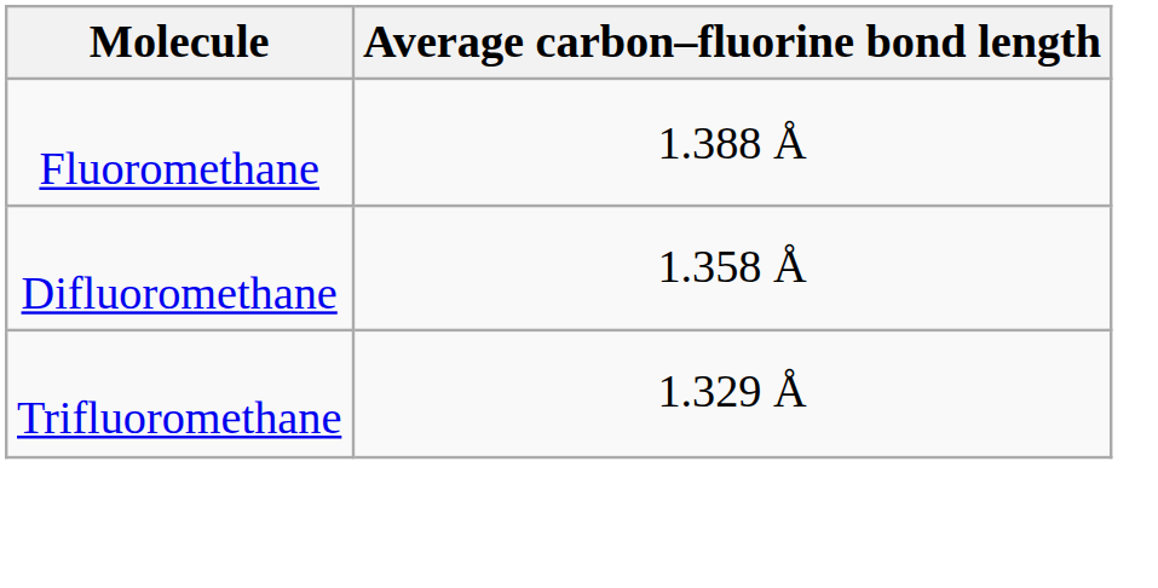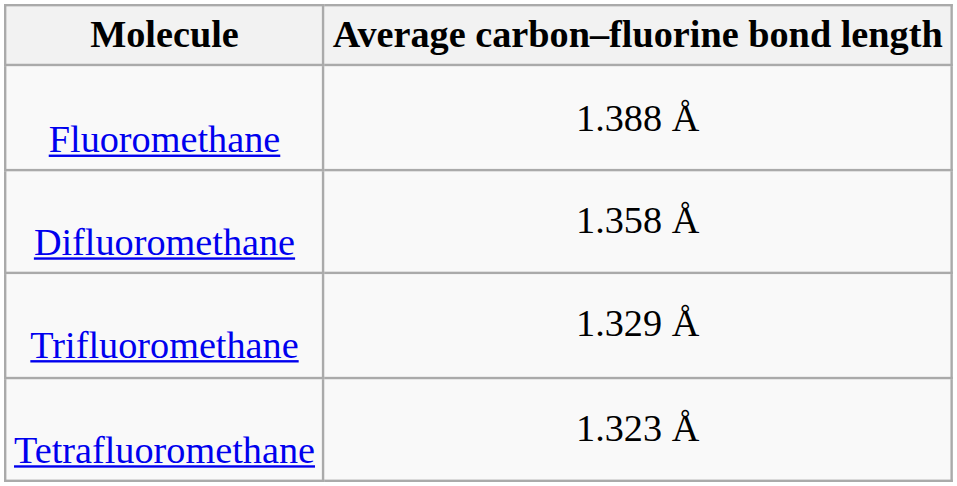 <table class="wikitable">
 <tr align="center">
 <th>Molecule</th>
 <th>Average carbon–fluorine bond length</th>
 </tr>
 <tr align="center">
 <td><br> <a href='#'>Fluoromethane</a></td>
 <td>1.388 Å</td>
 </tr>
 <tr align="center">
 <td><br> <a href='#'>Difluoromethane</a></td>
 <td>1.358 Å</td>
 </tr>
 <tr align="center">
 <td><br> <a href='#'>Trifluoromethane</a></td>
 <td>1.329 Å</td>
 </tr>
+<tr align="center">
+<td><br> <a href='#'>Tetrafluoromethane</a></td>
+<td>1.323 Å</td>
+</tr>
 </table>
